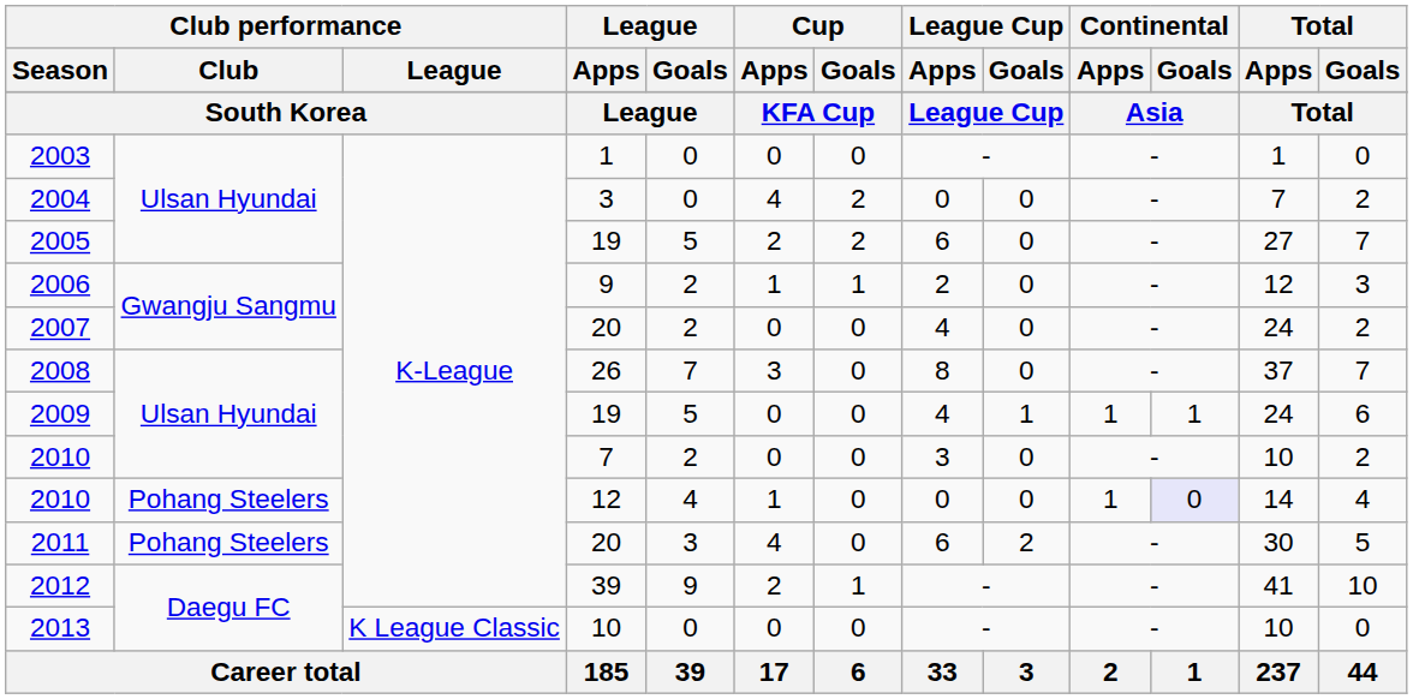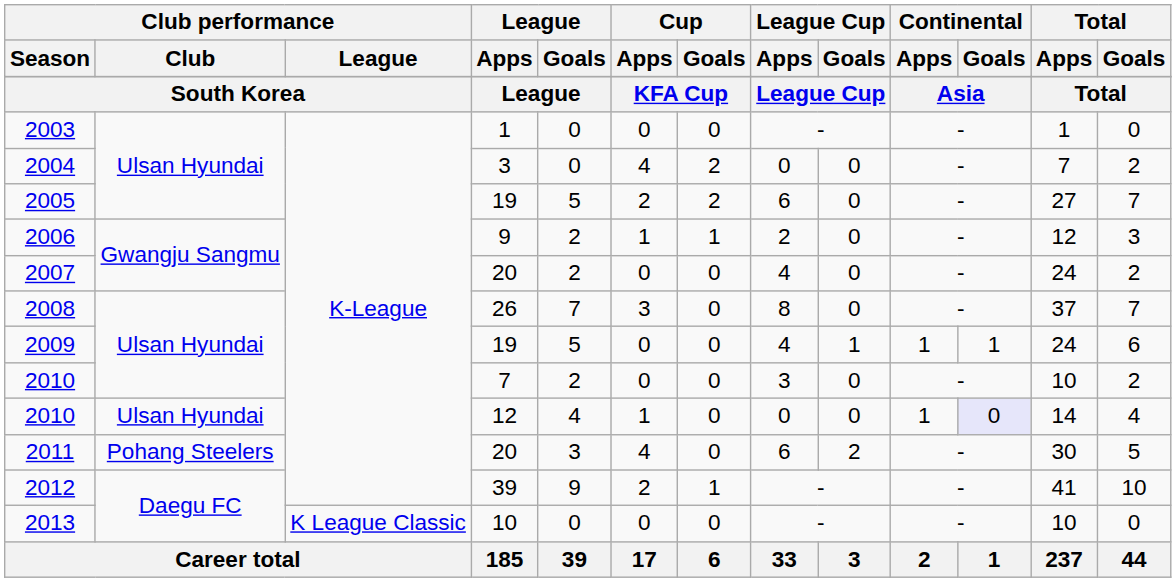 <table class="wikitable" style="text-align:center">
 <tr>
 <th colspan=3>Club performance</th>
 <th colspan=2>League</th>
 <th colspan=2>Cup</th>
 <th colspan=2>League Cup</th>
 <th colspan=2>Continental</th>
 <th colspan=2>Total</th>
 </tr>
 <tr>
 <th>Season</th>
 <th>Club</th>
 <th>League</th>
 <th>Apps</th>
 <th>Goals</th>
 <th>Apps</th>
 <th>Goals</th>
 <th>Apps</th>
 <th>Goals</th>
 <th>Apps</th>
 <th>Goals</th>
 <th>Apps</th>
 <th>Goals</th>
 </tr>
 <tr>
 </tr>
 <tr>
 <th colspan=3>South Korea</th>
 <th colspan=2>League</th>
 <th colspan=2><a href='#'>KFA Cup</a></th>
 <th colspan=2><a href='#'>League Cup</a></th>
 <th colspan=2><a href='#'>Asia</a></th>
 <th colspan=2>Total</th>
 </tr>
 <tr>
 <td><a href='#'>2003</a></td>
 <td rowspan="3"><a href='#'>Ulsan Hyundai</a></td>
 <td rowspan="11"><a href='#'>K-League</a></td>
 <td>1</td>
 <td>0</td>
 <td>0</td>
 <td>0</td>
 <td colspan="2">-</td>
 <td colspan="2">-</td>
 <td>1</td>
 <td>0</td>
 </tr>
 <tr>
 <td><a href='#'>2004</a></td>
 <td>3</td>
 <td>0</td>
 <td>4</td>
 <td>2</td>
 <td>0</td>
 <td>0</td>
 <td colspan="2">-</td>
 <td>7</td>
 <td>2</td>
 </tr>
 <tr>
 <td><a href='#'>2005</a></td>
 <td>19</td>
 <td>5</td>
 <td>2</td>
 <td>2</td>
 <td>6</td>
 <td>0</td>
 <td colspan="2">-</td>
 <td>27</td>
 <td>7</td>
 </tr>
 <tr>
 <td><a href='#'>2006</a></td>
 <td rowspan="2"><a href='#'>Gwangju Sangmu</a></td>
 <td>9</td>
 <td>2</td>
 <td>1</td>
 <td>1</td>
 <td>2</td>
 <td>0</td>
 <td colspan="2">-</td>
 <td>12</td>
 <td>3</td>
 </tr>
 <tr>
 <td><a href='#'>2007</a></td>
 <td>20</td>
 <td>2</td>
 <td>0</td>
 <td>0</td>
 <td>4</td>
 <td>0</td>
 <td colspan="2">-</td>
 <td>24</td>
 <td>2</td>
 </tr>
 <tr>
 <td><a href='#'>2008</a></td>
 <td rowspan="3"><a href='#'>Ulsan Hyundai</a></td>
 <td>26</td>
 <td>7</td>
 <td>3</td>
 <td>0</td>
 <td>8</td>
 <td>0</td>
 <td colspan="2">-</td>
 <td>37</td>
 <td>7</td>
 </tr>
 <tr>
 <td><a href='#'>2009</a></td>
 <td>19</td>
 <td>5</td>
 <td>0</td>
 <td>0</td>
 <td>4</td>
 <td>1</td>
 <td>1</td>
 <td>1</td>
 <td>24</td>
 <td>6</td>
 </tr>
 <tr>
 <td><a href='#'>2010</a></td>
 <td>7</td>
 <td>2</td>
 <td>0</td>
 <td>0</td>
 <td>3</td>
 <td>0</td>
 <td colspan="2">-</td>
 <td>10</td>
 <td>2</td>
 </tr>
 <tr>
 <td><a href='#'>2010</a></td>
-<td><a href='#'>Pohang Steelers</a></td>
+<td><a href='#'>Ulsan Hyundai</a></td>
 <td>12</td>
 <td>4</td>
 <td>1</td>
 <td>0</td>
 <td>0</td>
 <td>0</td>
 <td>1</td>
 <td style="background: lavender;">0</td>
 <td>14</td>
 <td>4</td>
 </tr>
 <tr>
 <td><a href='#'>2011</a></td>
 <td><a href='#'>Pohang Steelers</a></td>
 <td>20</td>
 <td>3</td>
 <td>4</td>
 <td>0</td>
 <td>6</td>
 <td>2</td>
 <td colspan="2">-</td>
 <td>30</td>
 <td>5</td>
 </tr>
 <tr>
 <td><a href='#'>2012</a></td>
 <td rowspan="2"><a href='#'>Daegu FC</a></td>
 <td>39</td>
 <td>9</td>
 <td>2</td>
 <td>1</td>
 <td colspan="2">-</td>
 <td colspan="2">-</td>
 <td>41</td>
 <td>10</td>
 </tr>
 <tr>
 <td><a href='#'>2013</a></td>
 <td rowspan="1"><a href='#'>K League Classic</a></td>
 <td>10</td>
 <td>0</td>
 <td>0</td>
 <td>0</td>
 <td colspan="2">-</td>
 <td colspan="2">-</td>
 <td>10</td>
 <td>0</td>
 </tr>
 <tr>
 <th colspan=3>Career total</th>
 <th>185</th>
 <th>39</th>
 <th>17</th>
 <th>6</th>
 <th>33</th>
 <th>3</th>
 <th>2</th>
 <th>1</th>
 <th>237</th>
 <th>44</th>
 </tr>
 </table>
